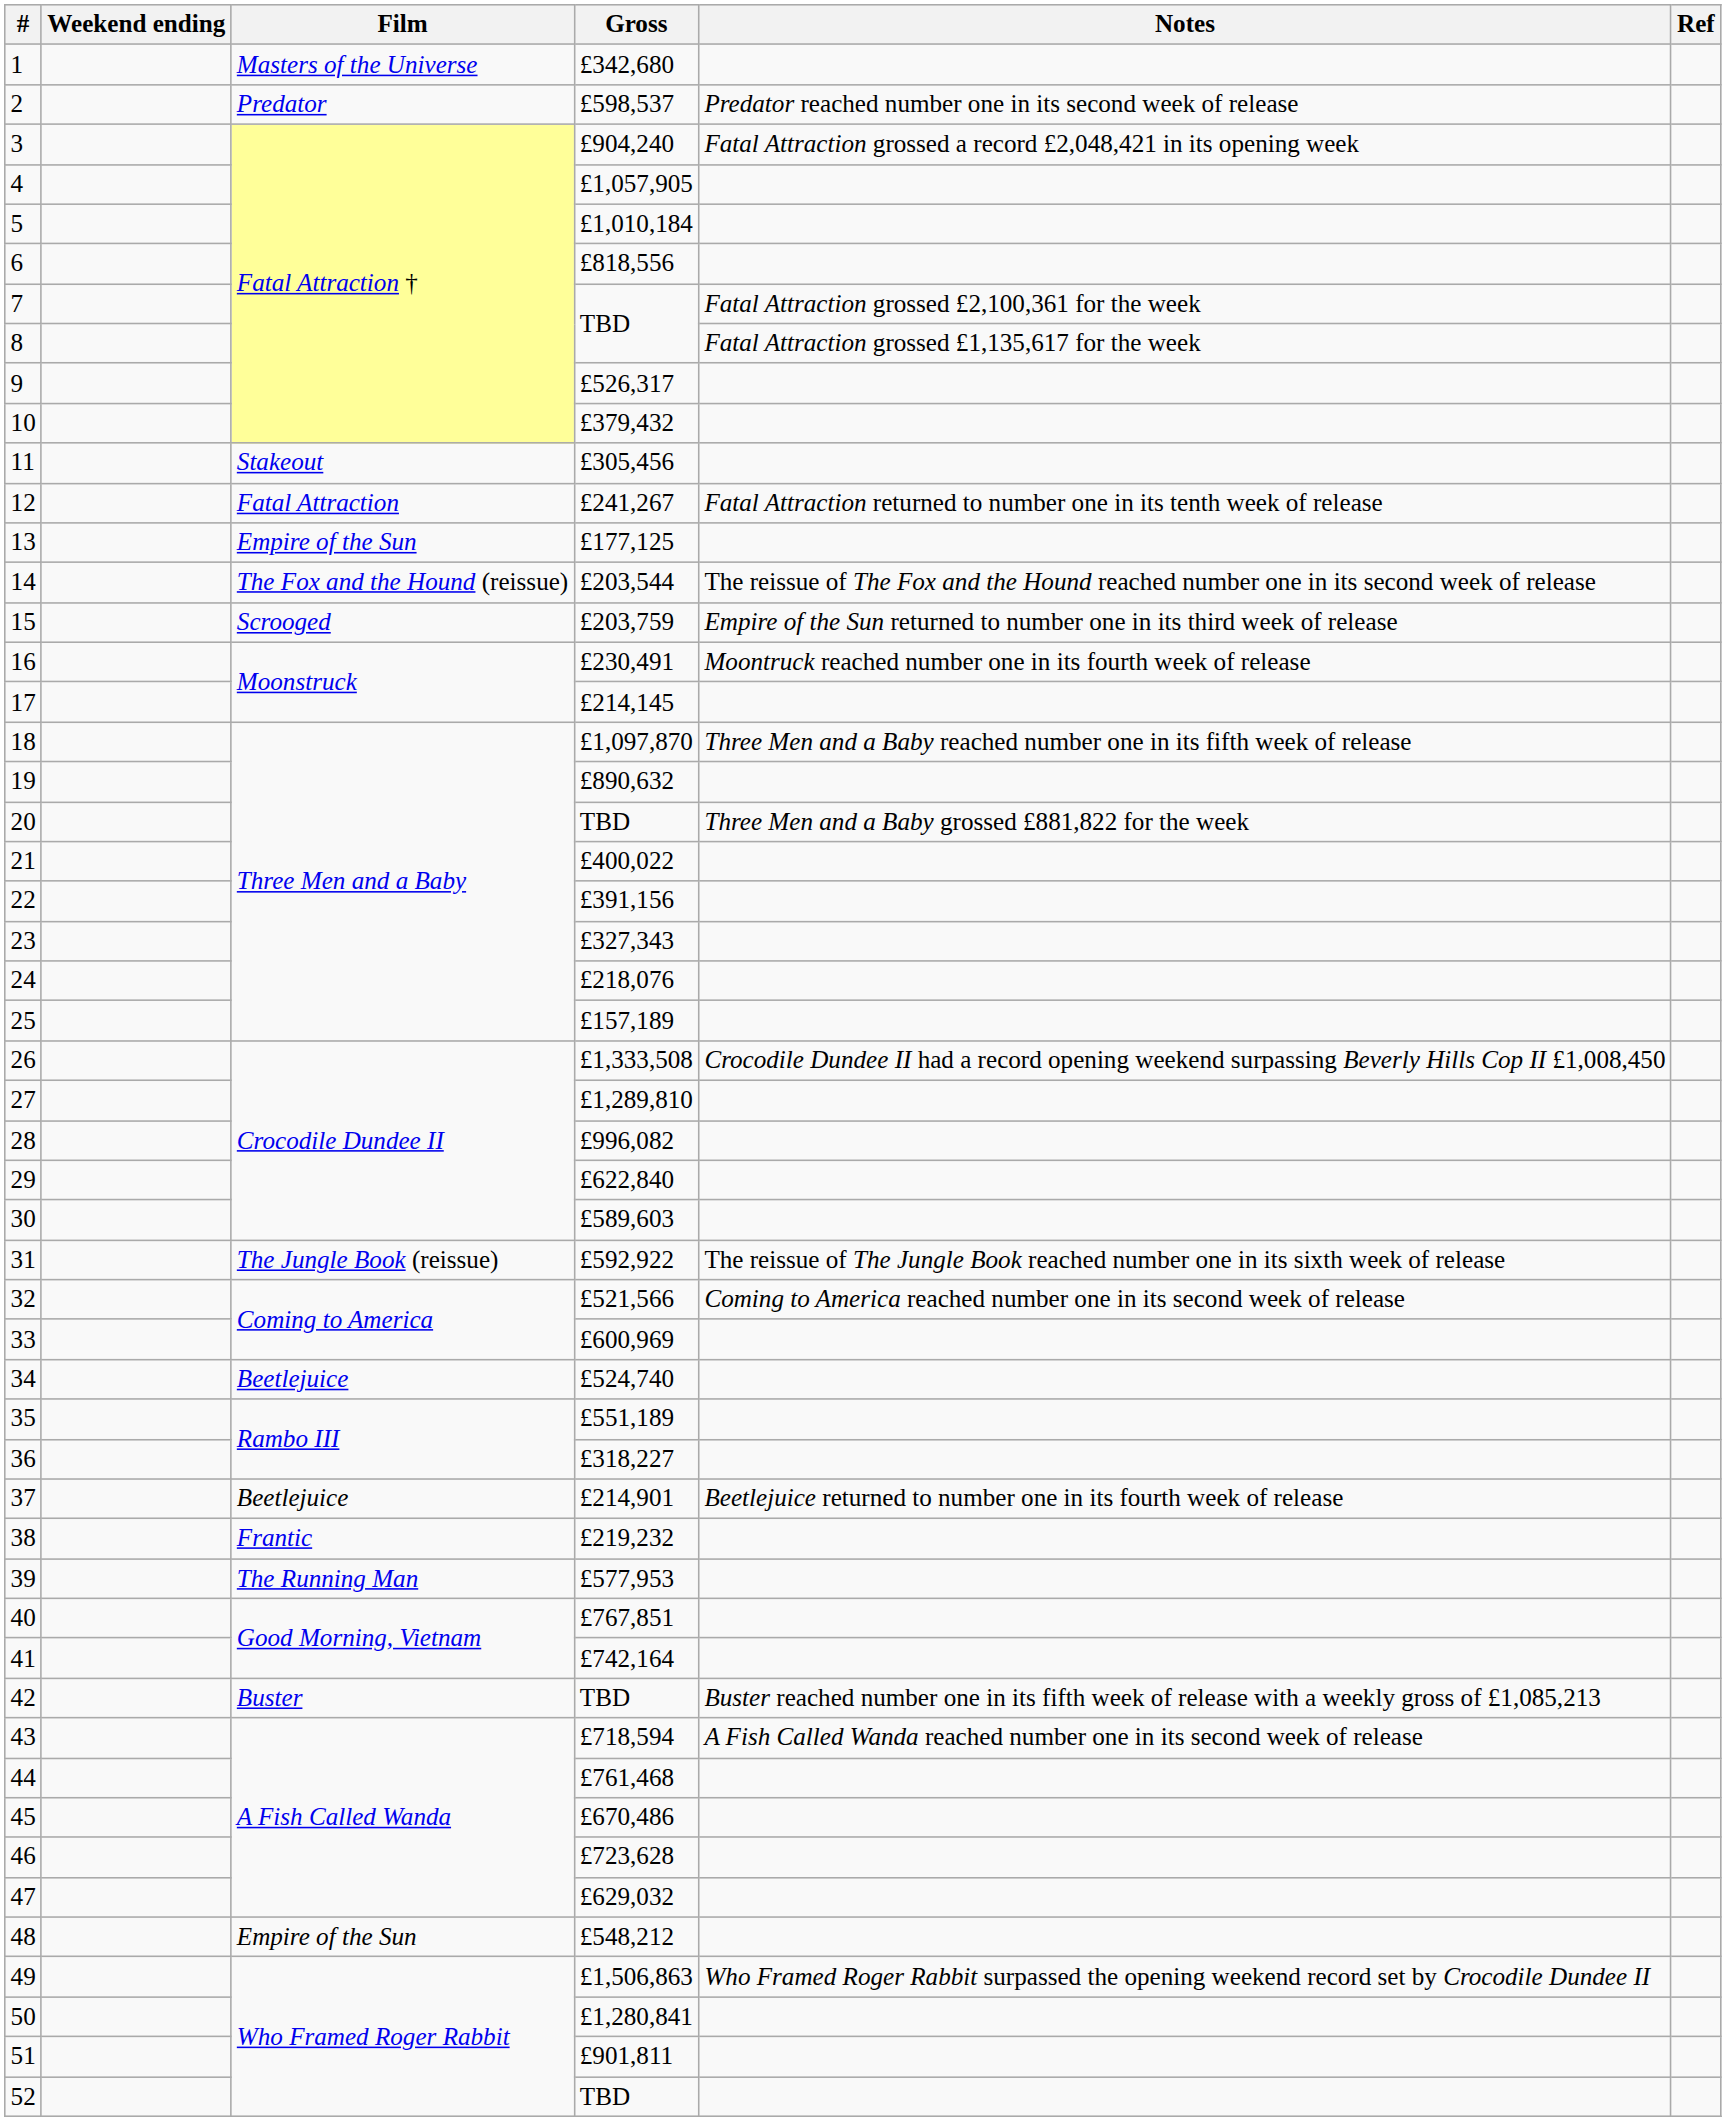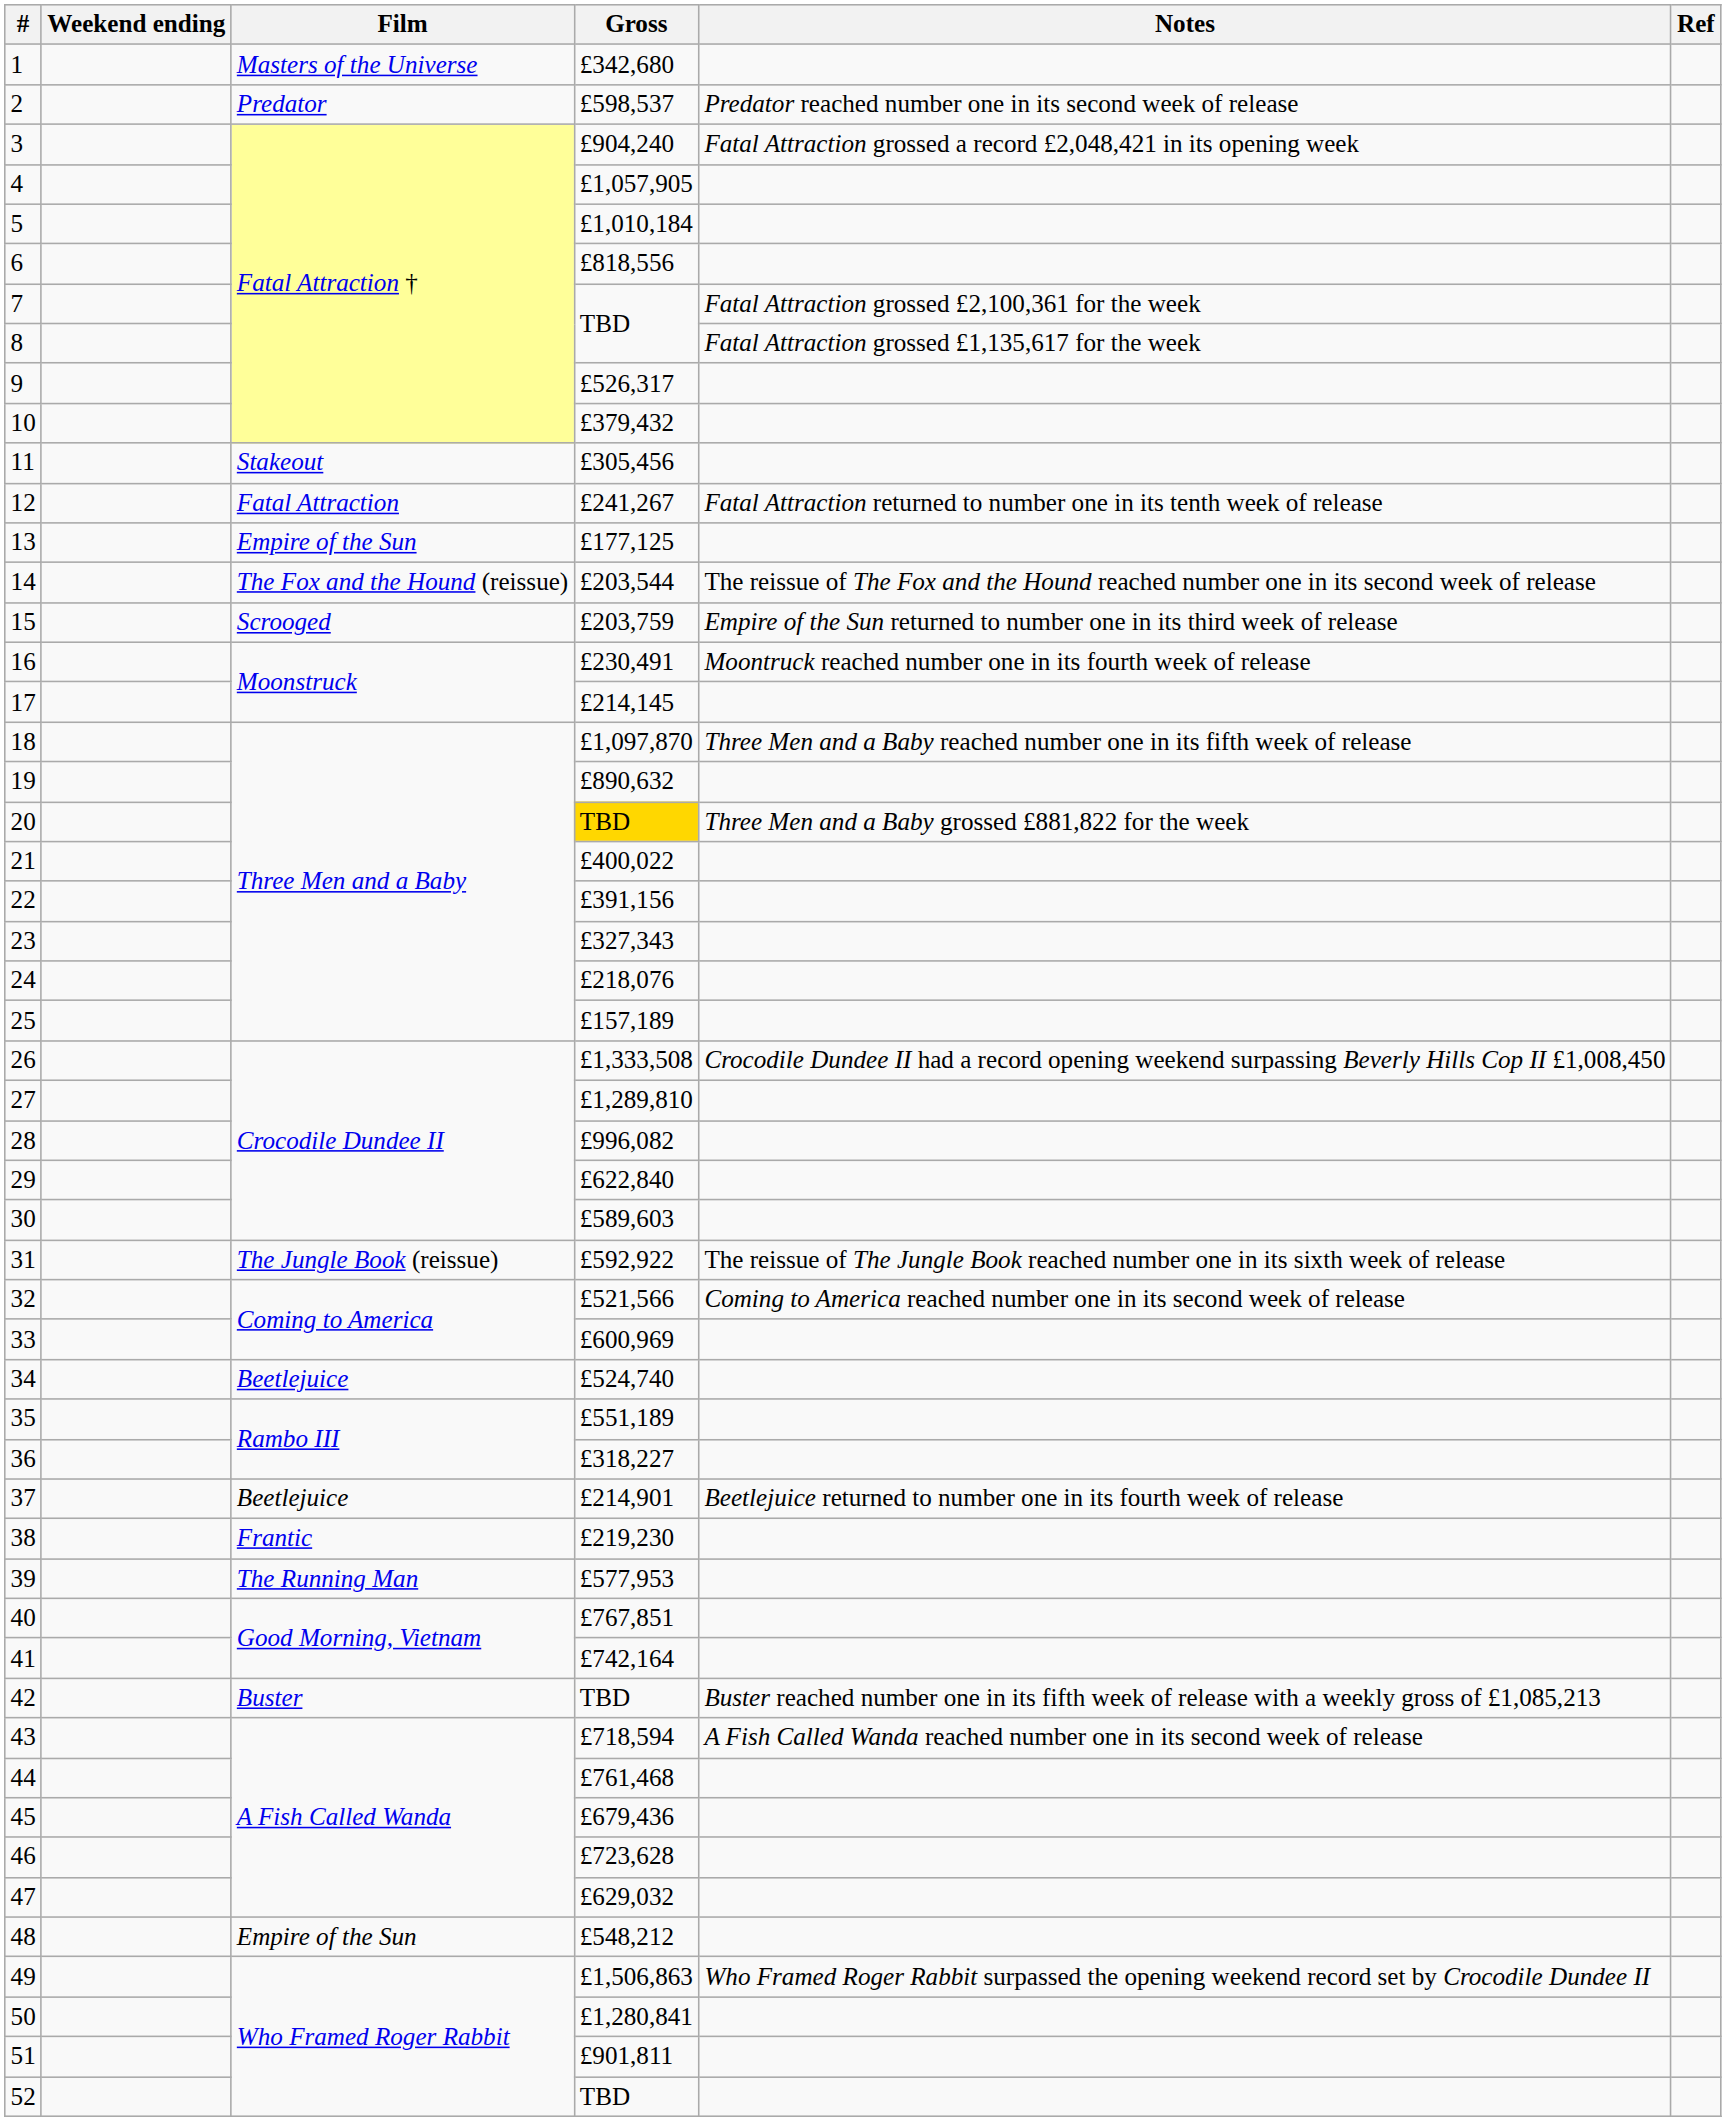 <table class="wikitable sortable">
 <tr>
 <th abbr="Week">#</th>
 <th abbr="Date">Weekend ending</th>
 <th>Film</th>
 <th>Gross</th>
 <th>Notes</th>
 <th>Ref</th>
 </tr>
 <tr>
 <td>1</td>
 <td></td>
 <td><em><a href='#'>Masters of the Universe</a></em></td>
 <td>£342,680</td>
 <td></td>
 <td></td>
 </tr>
 <tr>
 <td>2</td>
 <td></td>
 <td><em><a href='#'>Predator</a></em></td>
 <td>£598,537</td>
 <td><em>Predator</em> reached number one in its second week of release</td>
 <td></td>
 </tr>
 <tr>
 <td>3</td>
 <td></td>
 <td rowspan="8" style="background-color:#FFFF99"><em><a href='#'>Fatal Attraction</a></em> †</td>
 <td>£904,240</td>
 <td><em>Fatal Attraction</em> grossed a record £2,048,421 in its opening week</td>
 <td></td>
 </tr>
 <tr>
 <td>4</td>
 <td></td>
 <td>£1,057,905</td>
 <td></td>
 <td></td>
 </tr>
 <tr>
 <td>5</td>
 <td></td>
 <td>£1,010,184</td>
 <td></td>
 <td></td>
 </tr>
 <tr>
 <td>6</td>
 <td></td>
 <td>£818,556</td>
 <td></td>
 <td></td>
 </tr>
 <tr>
 <td>7</td>
 <td></td>
 <td rowspan="2">TBD</td>
 <td><em>Fatal Attraction</em> grossed £2,100,361 for the week</td>
 <td></td>
 </tr>
 <tr>
 <td>8</td>
 <td></td>
 <td><em>Fatal Attraction</em> grossed £1,135,617 for the week</td>
 <td></td>
 </tr>
 <tr>
 <td>9</td>
 <td></td>
 <td>£526,317</td>
 <td></td>
 <td></td>
 </tr>
 <tr>
 <td>10</td>
 <td></td>
 <td>£379,432</td>
 <td></td>
 <td></td>
 </tr>
 <tr>
 <td>11</td>
 <td></td>
 <td><em><a href='#'>Stakeout</a></em></td>
 <td>£305,456</td>
 <td></td>
 <td></td>
 </tr>
 <tr>
 <td>12</td>
 <td></td>
 <td><em><a href='#'>Fatal Attraction</a></em></td>
 <td>£241,267</td>
 <td><em>Fatal Attraction</em> returned to number one in its tenth week of release</td>
 <td></td>
 </tr>
 <tr>
 <td>13</td>
 <td></td>
 <td><em><a href='#'>Empire of the Sun</a></em></td>
 <td>£177,125</td>
 <td></td>
 <td></td>
 </tr>
 <tr>
 <td>14</td>
 <td></td>
 <td><em><a href='#'>The Fox and the Hound</a></em> (reissue)</td>
 <td>£203,544</td>
 <td>The reissue of <em>The Fox and the Hound</em> reached number one in its second week of release</td>
 <td></td>
 </tr>
 <tr>
 <td>15</td>
 <td></td>
 <td><em><a href='#'>Scrooged</a></em></td>
 <td>£203,759</td>
 <td><em>Empire of the Sun</em> returned to number one in its third week of release</td>
 <td></td>
 </tr>
 <tr>
 <td>16</td>
 <td></td>
 <td rowspan="2"><em><a href='#'>Moonstruck</a></em></td>
 <td>£230,491</td>
 <td><em>Moontruck</em> reached number one in its fourth week of release</td>
 <td></td>
 </tr>
 <tr>
 <td>17</td>
 <td></td>
 <td>£214,145</td>
 <td></td>
 <td></td>
 </tr>
 <tr>
 <td>18</td>
 <td></td>
 <td rowspan="8"><em><a href='#'>Three Men and a Baby</a></em></td>
 <td>£1,097,870</td>
 <td><em>Three Men and a Baby</em> reached number one in its fifth week of release</td>
 <td></td>
 </tr>
 <tr>
 <td>19</td>
 <td></td>
 <td>£890,632</td>
 <td></td>
 <td></td>
 </tr>
 <tr>
 <td>20</td>
 <td></td>
-<td>TBD</td>
+<td style="background: gold;">TBD</td>
 <td><em>Three Men and a Baby</em> grossed £881,822 for the week</td>
 <td></td>
 </tr>
 <tr>
 <td>21</td>
 <td></td>
 <td>£400,022</td>
 <td></td>
 <td></td>
 </tr>
 <tr>
 <td>22</td>
 <td></td>
 <td>£391,156</td>
 <td></td>
 <td></td>
 </tr>
 <tr>
 <td>23</td>
 <td></td>
 <td>£327,343</td>
 <td></td>
 <td></td>
 </tr>
 <tr>
 <td>24</td>
 <td></td>
 <td>£218,076</td>
 <td></td>
 <td></td>
 </tr>
 <tr>
 <td>25</td>
 <td></td>
 <td>£157,189</td>
 <td></td>
 <td></td>
 </tr>
 <tr>
 <td>26</td>
 <td></td>
 <td rowspan="5"><em><a href='#'>Crocodile Dundee II</a></em></td>
 <td>£1,333,508</td>
 <td><em>Crocodile Dundee II</em> had a record opening weekend surpassing <em>Beverly Hills Cop II</em> £1,008,450</td>
 <td></td>
 </tr>
 <tr>
 <td>27</td>
 <td></td>
 <td>£1,289,810</td>
 <td></td>
 <td></td>
 </tr>
 <tr>
 <td>28</td>
 <td></td>
 <td>£996,082</td>
 <td></td>
 <td></td>
 </tr>
 <tr>
 <td>29</td>
 <td></td>
 <td>£622,840</td>
 <td></td>
 <td></td>
 </tr>
 <tr>
 <td>30</td>
 <td></td>
 <td>£589,603</td>
 <td></td>
 <td></td>
 </tr>
 <tr>
 <td>31</td>
 <td></td>
 <td><em><a href='#'>The Jungle Book</a></em> (reissue)</td>
 <td>£592,922</td>
 <td>The reissue of <em>The Jungle Book</em> reached number one in its sixth week of release</td>
 <td></td>
 </tr>
 <tr>
 <td>32</td>
 <td></td>
 <td rowspan="2"><em><a href='#'>Coming to America</a></em></td>
 <td>£521,566</td>
 <td><em>Coming to America</em> reached number one in its second week of release</td>
 <td></td>
 </tr>
 <tr>
 <td>33</td>
 <td></td>
 <td>£600,969</td>
 <td></td>
 <td></td>
 </tr>
 <tr>
 <td>34</td>
 <td></td>
 <td><em><a href='#'>Beetlejuice</a></em></td>
 <td>£524,740</td>
 <td></td>
 <td></td>
 </tr>
 <tr>
 <td>35</td>
 <td></td>
 <td rowspan="2"><em><a href='#'>Rambo III</a></em></td>
 <td>£551,189</td>
 <td></td>
 <td></td>
 </tr>
 <tr>
 <td>36</td>
 <td></td>
 <td>£318,227</td>
 <td></td>
 <td></td>
 </tr>
 <tr>
 <td>37</td>
 <td></td>
 <td><em>Beetlejuice</em></td>
 <td>£214,901</td>
 <td><em>Beetlejuice</em> returned to number one in its fourth week of release</td>
 <td></td>
 </tr>
 <tr>
 <td>38</td>
 <td></td>
 <td><em><a href='#'>Frantic</a></em></td>
-<td>£219,232</td>
+<td>£219,230</td>
 <td></td>
 <td></td>
 </tr>
 <tr>
 <td>39</td>
 <td></td>
 <td><em><a href='#'>The Running Man</a></em></td>
 <td>£577,953</td>
 <td></td>
 <td></td>
 </tr>
 <tr>
 <td>40</td>
 <td></td>
 <td rowspan="2"><em><a href='#'>Good Morning, Vietnam</a></em></td>
 <td>£767,851</td>
 <td></td>
 <td></td>
 </tr>
 <tr>
 <td>41</td>
 <td></td>
 <td>£742,164</td>
 <td></td>
 <td></td>
 </tr>
 <tr>
 <td>42</td>
 <td></td>
 <td><em><a href='#'>Buster</a></em></td>
 <td>TBD</td>
 <td><em>Buster</em> reached number one in its fifth week of release with a weekly gross of £1,085,213</td>
 <td></td>
 </tr>
 <tr>
 <td>43</td>
 <td></td>
 <td rowspan="5"><em><a href='#'>A Fish Called Wanda</a></em></td>
 <td>£718,594</td>
 <td><em>A Fish Called Wanda</em> reached number one in its second week of release</td>
 <td></td>
 </tr>
 <tr>
 <td>44</td>
 <td></td>
 <td>£761,468</td>
 <td></td>
 <td></td>
 </tr>
 <tr>
 <td>45</td>
 <td></td>
-<td>£670,486</td>
+<td>£679,436</td>
 <td></td>
 <td></td>
 </tr>
 <tr>
 <td>46</td>
 <td></td>
 <td>£723,628</td>
 <td></td>
 <td></td>
 </tr>
 <tr>
 <td>47</td>
 <td></td>
 <td>£629,032</td>
 <td></td>
 <td></td>
 </tr>
 <tr>
 <td>48</td>
 <td></td>
 <td><em>Empire of the Sun</em></td>
 <td>£548,212</td>
 <td></td>
 <td></td>
 </tr>
 <tr>
 <td>49</td>
 <td></td>
 <td rowspan="4"><em><a href='#'>Who Framed Roger Rabbit</a></em></td>
 <td>£1,506,863</td>
 <td><em>Who Framed Roger Rabbit</em> surpassed the opening weekend record set by <em>Crocodile Dundee II</em></td>
 <td></td>
 </tr>
 <tr>
 <td>50</td>
 <td></td>
 <td>£1,280,841</td>
 <td></td>
 <td></td>
 </tr>
 <tr>
 <td>51</td>
 <td></td>
 <td>£901,811</td>
 <td></td>
 <td></td>
 </tr>
 <tr>
 <td>52</td>
 <td></td>
 <td>TBD</td>
 <td></td>
 <td></td>
 </tr>
 <tr>
 </tr>
 </table>
